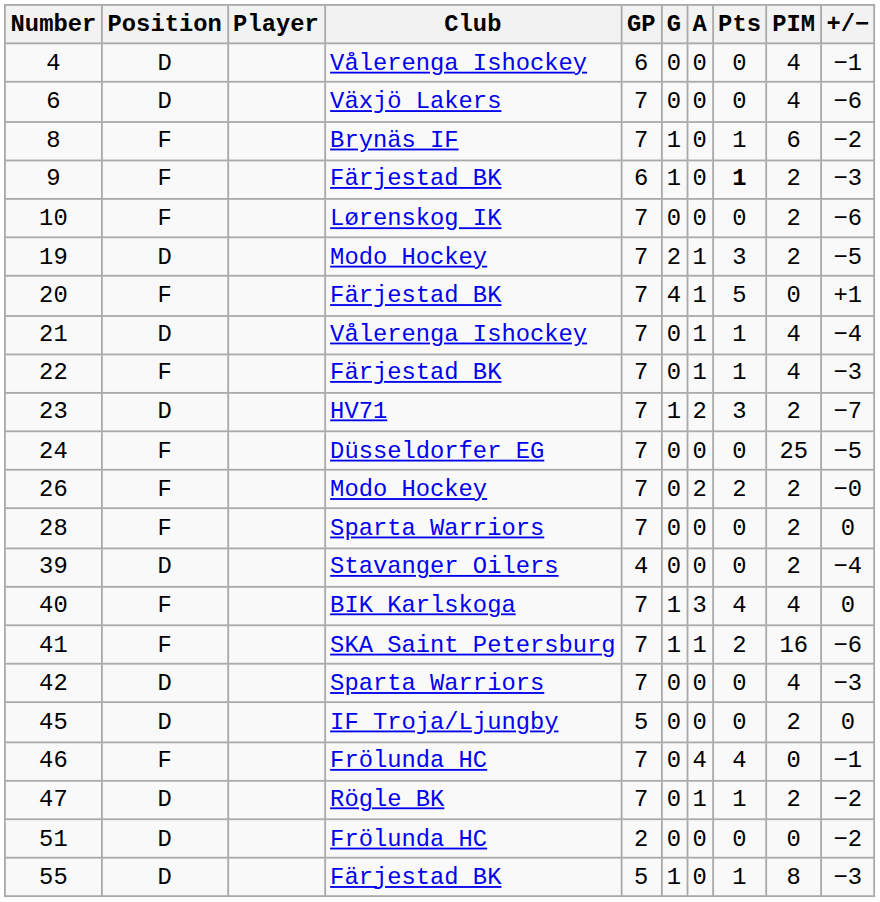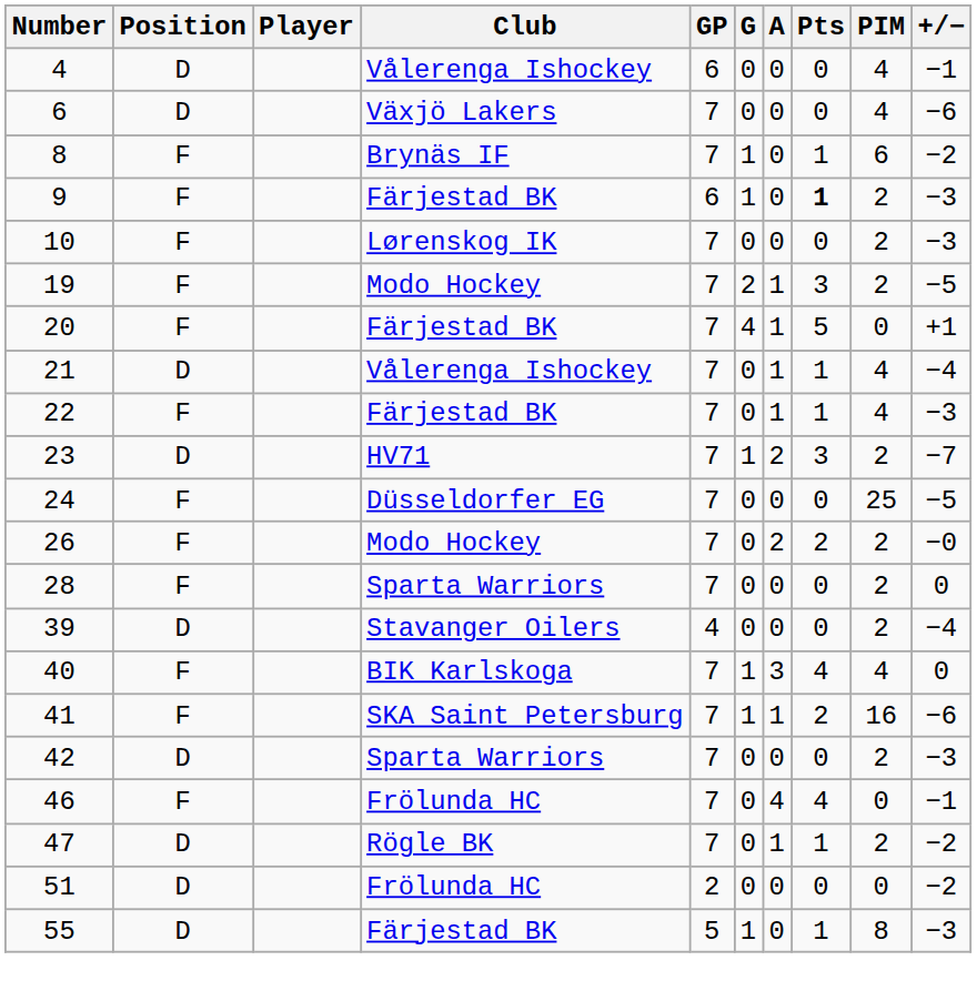 <table class="wikitable sortable" style="text-align: center;">
 <tr>
 <th>Number</th>
 <th>Position</th>
 <th>Player</th>
 <th>Club</th>
 <th>GP</th>
 <th>G</th>
 <th>A</th>
 <th>Pts</th>
 <th>PIM</th>
 <th>+/−</th>
 </tr>
 <tr>
 <td>4</td>
 <td>D</td>
 <td align=left></td>
 <td align=left> <a href='#'>Vålerenga Ishockey</a></td>
 <td>6</td>
 <td>0</td>
 <td>0</td>
 <td>0</td>
 <td>4</td>
 <td>−1</td>
 </tr>
 <tr>
 <td>6</td>
 <td>D</td>
 <td align=left></td>
 <td align=left> <a href='#'>Växjö Lakers</a></td>
 <td>7</td>
 <td>0</td>
 <td>0</td>
 <td>0</td>
 <td>4</td>
 <td>−6</td>
 </tr>
 <tr>
 <td>8</td>
 <td>F</td>
 <td align=left></td>
 <td align=left> <a href='#'>Brynäs IF</a></td>
 <td>7</td>
 <td>1</td>
 <td>0</td>
 <td>1</td>
 <td>6</td>
 <td>−2</td>
 </tr>
 <tr>
 <td>9</td>
 <td>F</td>
 <td align=left></td>
 <td align=left> <a href='#'>Färjestad BK</a></td>
 <td>6</td>
 <td>1</td>
 <td>0</td>
 <td><strong>1</strong></td>
 <td>2</td>
 <td>−3</td>
 </tr>
 <tr>
 <td>10</td>
 <td>F</td>
 <td align=left></td>
 <td align=left> <a href='#'>Lørenskog IK</a></td>
 <td>7</td>
 <td>0</td>
 <td>0</td>
 <td>0</td>
 <td>2</td>
-<td>−6</td>
+<td>−3</td>
 </tr>
 <tr>
 <td>19</td>
-<td>D</td>
+<td>F</td>
 <td align=left></td>
 <td align=left> <a href='#'>Modo Hockey</a></td>
 <td>7</td>
 <td>2</td>
 <td>1</td>
 <td>3</td>
 <td>2</td>
 <td>−5</td>
 </tr>
 <tr>
 <td>20</td>
 <td>F</td>
 <td align=left></td>
 <td align=left> <a href='#'>Färjestad BK</a></td>
 <td>7</td>
 <td>4</td>
 <td>1</td>
 <td>5</td>
 <td>0</td>
 <td>+1</td>
 </tr>
 <tr>
 <td>21</td>
 <td>D</td>
 <td align=left></td>
 <td align=left> <a href='#'>Vålerenga Ishockey</a></td>
 <td>7</td>
 <td>0</td>
 <td>1</td>
 <td>1</td>
 <td>4</td>
 <td>−4</td>
 </tr>
 <tr>
 <td>22</td>
 <td>F</td>
 <td align=left></td>
 <td align=left> <a href='#'>Färjestad BK</a></td>
 <td>7</td>
 <td>0</td>
 <td>1</td>
 <td>1</td>
 <td>4</td>
 <td>−3</td>
 </tr>
 <tr>
 <td>23</td>
 <td>D</td>
 <td align=left></td>
 <td align=left> <a href='#'>HV71</a></td>
 <td>7</td>
 <td>1</td>
 <td>2</td>
 <td>3</td>
 <td>2</td>
 <td>−7</td>
 </tr>
 <tr>
 <td>24</td>
 <td>F</td>
 <td align=left></td>
 <td align=left> <a href='#'>Düsseldorfer EG</a></td>
 <td>7</td>
 <td>0</td>
 <td>0</td>
 <td>0</td>
 <td>25</td>
 <td>−5</td>
 </tr>
 <tr>
 <td>26</td>
 <td>F</td>
 <td align=left></td>
 <td align=left> <a href='#'>Modo Hockey</a></td>
 <td>7</td>
 <td>0</td>
 <td>2</td>
 <td>2</td>
 <td>2</td>
 <td>−0</td>
 </tr>
 <tr>
 <td>28</td>
 <td>F</td>
 <td align=left></td>
 <td align=left> <a href='#'>Sparta Warriors</a></td>
 <td>7</td>
 <td>0</td>
 <td>0</td>
 <td>0</td>
 <td>2</td>
 <td>0</td>
 </tr>
 <tr>
 <td>39</td>
 <td>D</td>
 <td align=left></td>
 <td align=left> <a href='#'>Stavanger Oilers</a></td>
 <td>4</td>
 <td>0</td>
 <td>0</td>
 <td>0</td>
 <td>2</td>
 <td>−4</td>
 </tr>
 <tr>
 <td>40</td>
 <td>F</td>
 <td align=left></td>
 <td align=left> <a href='#'>BIK Karlskoga</a></td>
 <td>7</td>
 <td>1</td>
 <td>3</td>
 <td>4</td>
 <td>4</td>
 <td>0</td>
 </tr>
 <tr>
 <td>41</td>
 <td>F</td>
 <td align=left></td>
 <td align=left> <a href='#'>SKA Saint Petersburg</a></td>
 <td>7</td>
 <td>1</td>
 <td>1</td>
 <td>2</td>
 <td>16</td>
 <td>−6</td>
 </tr>
 <tr>
 <td>42</td>
 <td>D</td>
 <td align=left></td>
 <td align=left> <a href='#'>Sparta Warriors</a></td>
 <td>7</td>
 <td>0</td>
 <td>0</td>
 <td>0</td>
-<td>4</td>
+<td>2</td>
 <td>−3</td>
-</tr>
-<tr>
-<td>45</td>
-<td>D</td>
-<td align=left></td>
-<td align=left> <a href='#'>IF Troja/Ljungby</a></td>
-<td>5</td>
-<td>0</td>
-<td>0</td>
-<td>0</td>
-<td>2</td>
-<td>0</td>
 </tr>
 <tr>
 <td>46</td>
 <td>F</td>
 <td align=left></td>
 <td align=left> <a href='#'>Frölunda HC</a></td>
 <td>7</td>
 <td>0</td>
 <td>4</td>
 <td>4</td>
 <td>0</td>
 <td>−1</td>
 </tr>
 <tr>
 <td>47</td>
 <td>D</td>
 <td align=left></td>
 <td align=left> <a href='#'>Rögle BK</a></td>
 <td>7</td>
 <td>0</td>
 <td>1</td>
 <td>1</td>
 <td>2</td>
 <td>−2</td>
 </tr>
 <tr>
 <td>51</td>
 <td>D</td>
 <td align=left></td>
 <td align=left> <a href='#'>Frölunda HC</a></td>
 <td>2</td>
 <td>0</td>
 <td>0</td>
 <td>0</td>
 <td>0</td>
 <td>−2</td>
 </tr>
 <tr>
 <td>55</td>
 <td>D</td>
 <td align=left></td>
 <td align=left> <a href='#'>Färjestad BK</a></td>
 <td>5</td>
 <td>1</td>
 <td>0</td>
 <td>1</td>
 <td>8</td>
 <td>−3</td>
 </tr>
 </table>
